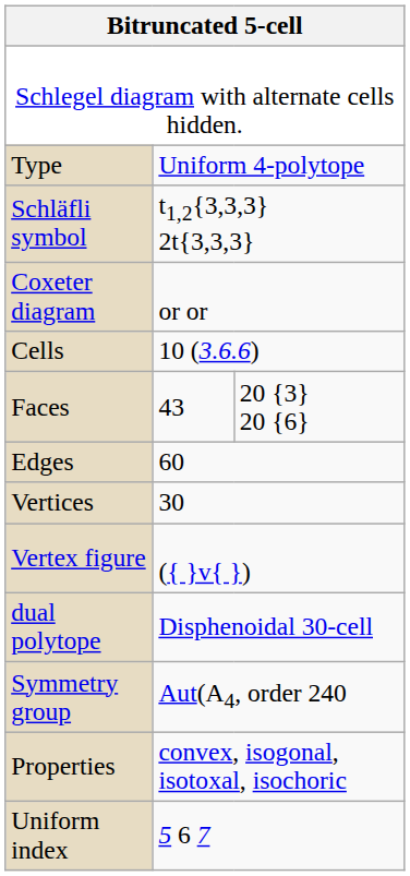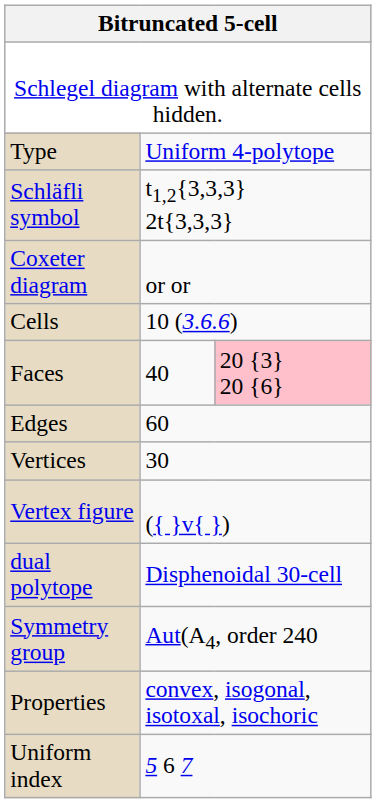 <table class="wikitable" style="float:right; margin-left:8px; width:250px">
 <tr>
 <th bgcolor=#e7dcc3 colspan=3>Bitruncated 5-cell</th>
 </tr>
 <tr>
 <td bgcolor=#ffffff align=center colspan=3><br><a href='#'>Schlegel diagram</a> with alternate cells hidden.</td>
 </tr>
 <tr>
 <td bgcolor=#e7dcc3>Type</td>
 <td colspan=2><a href='#'>Uniform 4-polytope</a></td>
 </tr>
 <tr>
 <td bgcolor=#e7dcc3><a href='#'>Schläfli symbol</a></td>
 <td colspan=2>t<sub>1,2</sub>{3,3,3}<br>2t{3,3,3}</td>
 </tr>
 <tr>
 <td bgcolor=#e7dcc3><a href='#'>Coxeter diagram</a></td>
 <td colspan=2><br>or  or </td>
 </tr>
 <tr>
 <td bgcolor=#e7dcc3>Cells</td>
 <td colspan=2>10 (<a href='#'><em>3.6.6</em></a>) </td>
 </tr>
 <tr>
 <td bgcolor=#e7dcc3>Faces</td>
-<td>43</td>
-<td>20 {3}<br>20 {6}</td>
+<td>40</td>
+<td style="background: pink;">20 {3}<br>20 {6}</td>
 </tr>
 <tr>
 <td bgcolor=#e7dcc3>Edges</td>
 <td colspan=2>60</td>
 </tr>
 <tr>
 <td bgcolor=#e7dcc3>Vertices</td>
 <td colspan=2>30</td>
 </tr>
 <tr>
 <td bgcolor=#e7dcc3 valign=center><a href='#'>Vertex figure</a></td>
 <td colspan=2><br>(<a href='#'>{ }v{ }</a>)</td>
 </tr>
 <tr>
 <td bgcolor=#e7dcc3><a href='#'>dual polytope</a></td>
 <td colspan=2><a href='#'>Disphenoidal 30-cell</a></td>
 </tr>
 <tr>
 <td bgcolor=#e7dcc3><a href='#'>Symmetry group</a></td>
 <td colspan=2><a href='#'>Aut</a>(A<sub>4</sub>, order 240</td>
 </tr>
 <tr>
 <td bgcolor=#e7dcc3>Properties</td>
 <td colspan=2><a href='#'>convex</a>, <a href='#'>isogonal</a>, <a href='#'>isotoxal</a>, <a href='#'>isochoric</a></td>
 </tr>
 <tr>
 <td bgcolor=#e7dcc3>Uniform index</td>
 <td colspan=2><em><a href='#'>5</a></em> 6 <em><a href='#'>7</a></em></td>
 </tr>
 </table>
